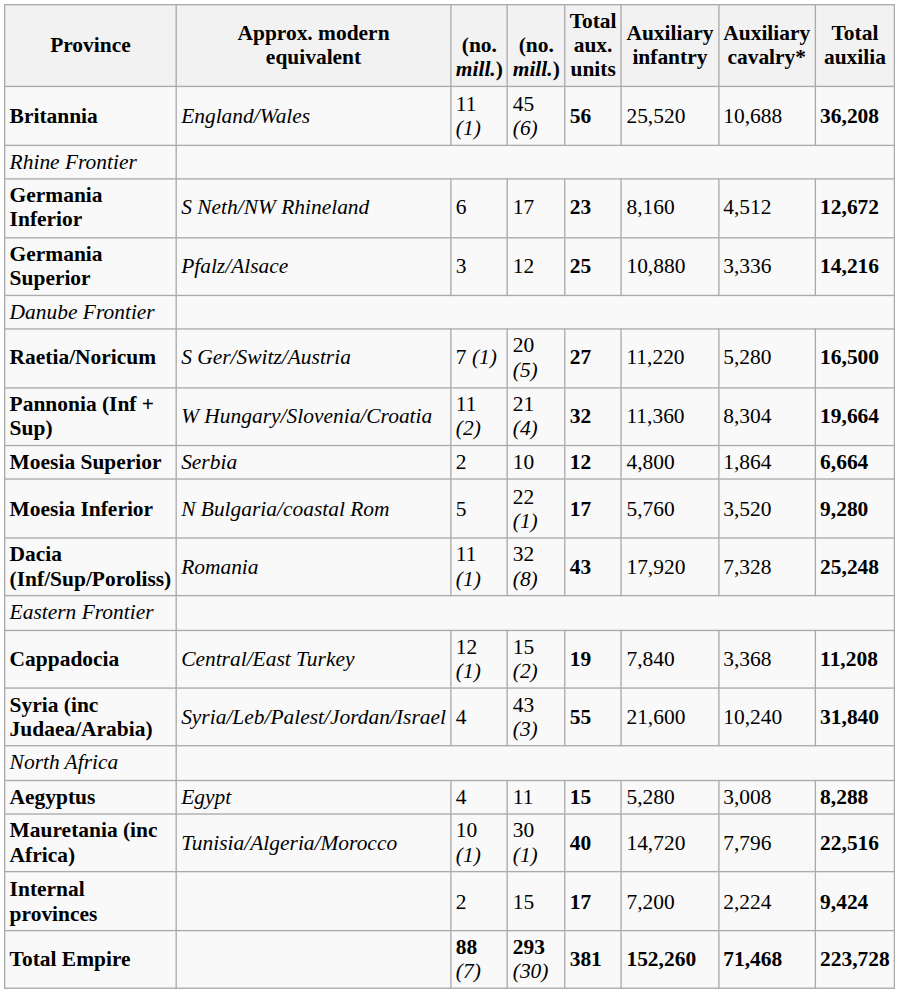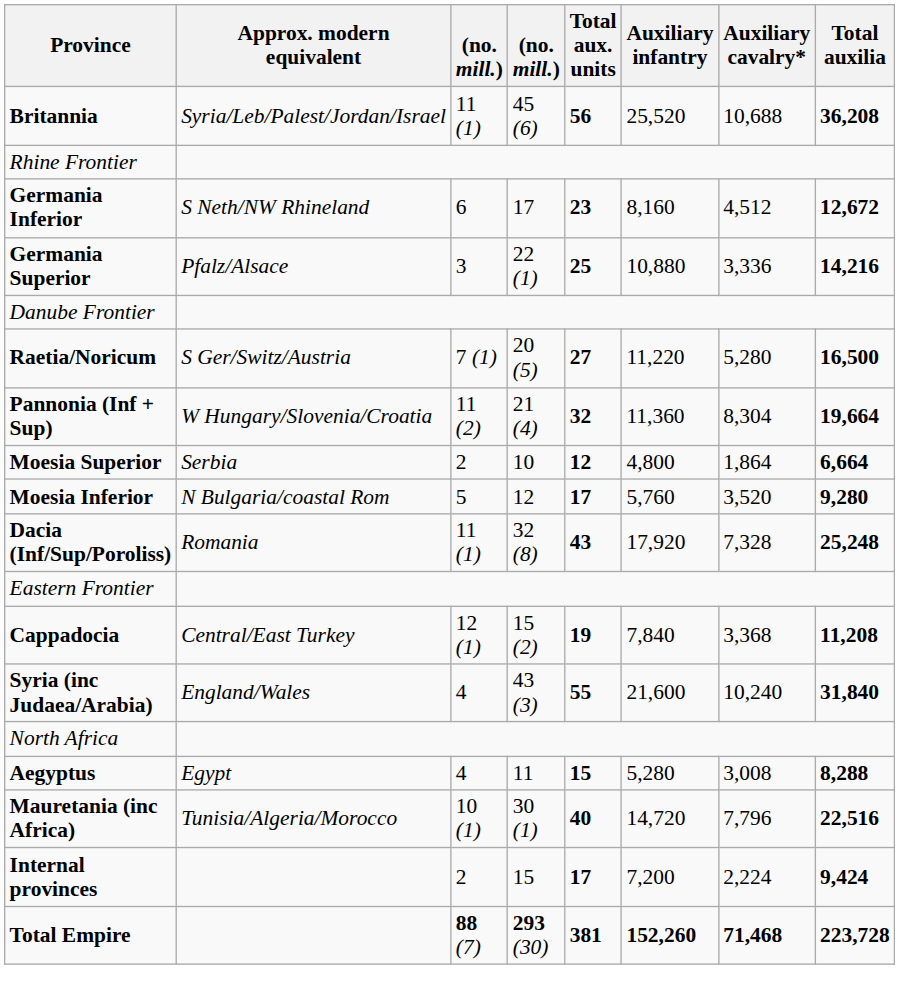 <table class=wikitable>
 <tr>
 <th>Province</th>
 <th>Approx. modern<br>equivalent</th>
 <th><em></em><br>(no. <em>mill.</em>)</th>
 <th><em></em><br>(no. <em>mill.</em>)</th>
 <th>Total<br>aux. units</th>
 <th>Auxiliary<br>infantry</th>
 <th>Auxiliary<br>cavalry*</th>
 <th>Total<br>auxilia</th>
 </tr>
 <tr>
 <td><strong>Britannia</strong></td>
-<td><em>England/Wales</em></td>
+<td><em>Syria/Leb/Palest/Jordan/Israel</em></td>
 <td>11 <em>(1)</em></td>
 <td>45 <em>(6)</em></td>
 <td><strong>56</strong></td>
 <td>25,520</td>
 <td>10,688</td>
 <td><strong>36,208</strong></td>
 </tr>
 <tr>
 <td><em>Rhine Frontier</em></td>
 </tr>
 <tr>
 <td><strong>Germania Inferior</strong></td>
 <td><em>S Neth/NW Rhineland</em></td>
 <td>6</td>
 <td>17</td>
 <td><strong>23</strong></td>
 <td>8,160</td>
 <td>4,512</td>
 <td><strong>12,672</strong></td>
 </tr>
 <tr>
 <td><strong>Germania Superior</strong></td>
 <td><em>Pfalz/Alsace</em></td>
 <td>3</td>
-<td>12</td>
+<td>22 <em>(1)</em></td>
 <td><strong>25</strong></td>
 <td>10,880</td>
 <td>3,336</td>
 <td><strong>14,216</strong></td>
 </tr>
 <tr>
 <td><em>Danube Frontier</em></td>
 </tr>
 <tr>
 <td><strong>Raetia/Noricum</strong></td>
 <td><em>S Ger/Switz/Austria</em></td>
 <td>7 <em>(1)</em></td>
 <td>20 <em>(5)</em></td>
 <td><strong>27</strong></td>
 <td>11,220</td>
 <td>5,280</td>
 <td><strong>16,500</strong></td>
 </tr>
 <tr>
 <td><strong>Pannonia (Inf + Sup)</strong></td>
 <td><em>W Hungary/Slovenia/Croatia</em></td>
 <td>11 <em>(2)</em></td>
 <td>21 <em>(4)</em></td>
 <td><strong>32</strong></td>
 <td>11,360</td>
 <td>8,304</td>
 <td><strong>19,664</strong></td>
 </tr>
 <tr>
 <td><strong>Moesia Superior</strong></td>
 <td><em>Serbia</em></td>
 <td>2</td>
 <td>10</td>
 <td><strong>12</strong></td>
 <td>4,800</td>
 <td>1,864</td>
 <td><strong>6,664</strong></td>
 </tr>
 <tr>
 <td><strong>Moesia Inferior</strong></td>
 <td><em>N Bulgaria/coastal Rom</em></td>
 <td>5</td>
-<td>22 <em>(1)</em></td>
+<td>12</td>
 <td><strong>17</strong></td>
 <td>5,760</td>
 <td>3,520</td>
 <td><strong>9,280</strong></td>
 </tr>
 <tr>
 <td><strong>Dacia (Inf/Sup/Poroliss)</strong></td>
 <td><em>Romania</em></td>
 <td>11 <em>(1)</em></td>
 <td>32 <em>(8)</em></td>
 <td><strong>43</strong></td>
 <td>17,920</td>
 <td>7,328</td>
 <td><strong>25,248</strong></td>
 </tr>
 <tr>
 <td><em>Eastern Frontier</em></td>
 </tr>
 <tr>
 <td><strong>Cappadocia</strong></td>
 <td><em>Central/East Turkey</em></td>
 <td>12 <em>(1)</em></td>
 <td>15 <em>(2)</em></td>
 <td><strong>19</strong></td>
 <td>7,840</td>
 <td>3,368</td>
 <td><strong>11,208</strong></td>
 </tr>
 <tr>
 <td><strong>Syria (inc Judaea/Arabia)</strong></td>
-<td><em>Syria/Leb/Palest/Jordan/Israel</em></td>
+<td><em>England/Wales</em></td>
 <td>4</td>
 <td>43 <em>(3)</em></td>
 <td><strong>55</strong></td>
 <td>21,600</td>
 <td>10,240</td>
 <td><strong>31,840</strong></td>
 </tr>
 <tr>
 <td><em>North Africa</em></td>
 </tr>
 <tr>
 <td><strong>Aegyptus</strong></td>
 <td><em>Egypt</em></td>
 <td>4</td>
 <td>11</td>
 <td><strong>15</strong></td>
 <td>5,280</td>
 <td>3,008</td>
 <td><strong>8,288</strong></td>
 </tr>
 <tr>
 <td><strong>Mauretania (inc Africa)</strong></td>
 <td><em>Tunisia/Algeria/Morocco</em></td>
 <td>10 <em>(1)</em></td>
 <td>30 <em>(1)</em></td>
 <td><strong>40</strong></td>
 <td>14,720</td>
 <td>7,796</td>
 <td><strong>22,516</strong></td>
 </tr>
 <tr>
 <td><strong>Internal provinces</strong></td>
 <td></td>
 <td>2</td>
 <td>15</td>
 <td><strong>17</strong></td>
 <td>7,200</td>
 <td>2,224</td>
 <td><strong>9,424</strong></td>
 </tr>
 <tr>
 <td><strong>Total Empire</strong></td>
 <td></td>
 <td><strong>88</strong> <em>(7)</em></td>
 <td><strong>293</strong> <em>(30)</em></td>
 <td><strong>381</strong></td>
 <td><strong>152,260</strong></td>
 <td><strong>71,468</strong></td>
 <td><strong>223,728</strong></td>
 </tr>
 </table>
